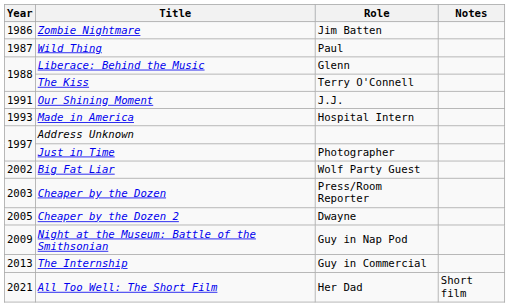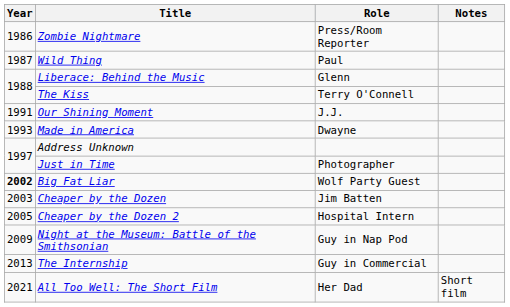 <table class="wikitable sortable">
 <tr style="background:#b0c4de; text-align:center;">
 <th>Year</th>
 <th>Title</th>
 <th>Role</th>
 <th class="unsortable">Notes</th>
 </tr>
 <tr>
 <td>1986</td>
 <td><em><a href='#'>Zombie Nightmare</a></em></td>
-<td>Jim Batten</td>
+<td>Press/Room Reporter</td>
 <td></td>
 </tr>
 <tr>
 <td>1987</td>
 <td><em><a href='#'>Wild Thing</a></em></td>
 <td>Paul</td>
 <td></td>
 </tr>
 <tr>
 <td rowspan=2>1988</td>
 <td><em><a href='#'>Liberace: Behind the Music</a></em></td>
 <td>Glenn</td>
 <td></td>
 </tr>
 <tr>
 <td data-sort-value="Kiss, The"><em><a href='#'>The Kiss</a></em></td>
 <td>Terry O'Connell</td>
 <td></td>
 </tr>
 <tr>
 <td>1991</td>
 <td><em><a href='#'>Our Shining Moment</a></em></td>
 <td>J.J.</td>
 <td></td>
 </tr>
 <tr>
 <td>1993</td>
 <td><em><a href='#'>Made in America</a></em></td>
-<td>Hospital Intern</td>
+<td>Dwayne</td>
 <td></td>
 </tr>
 <tr>
 <td rowspan="2">1997</td>
 <td><em>Address Unknown</em></td>
 <td></td>
 <td></td>
 </tr>
 <tr>
 <td><em><a href='#'>Just in Time</a></em></td>
 <td>Photographer</td>
 <td></td>
 </tr>
 <tr>
-<td>2002</td>
+<td><strong>2002</strong></td>
 <td><em><a href='#'>Big Fat Liar</a></em></td>
 <td>Wolf Party Guest</td>
 <td></td>
 </tr>
 <tr>
 <td>2003</td>
 <td><em><a href='#'>Cheaper by the Dozen</a></em></td>
-<td>Press/Room Reporter</td>
+<td>Jim Batten</td>
 <td></td>
 </tr>
 <tr>
 <td>2005</td>
 <td><em><a href='#'>Cheaper by the Dozen 2</a></em></td>
-<td>Dwayne</td>
+<td>Hospital Intern</td>
 <td></td>
 </tr>
 <tr>
 <td>2009</td>
 <td><em><a href='#'>Night at the Museum: Battle of the Smithsonian</a></em></td>
 <td>Guy in Nap Pod</td>
 <td></td>
 </tr>
 <tr>
 <td>2013</td>
 <td data-sort-value="Internship, The"><em><a href='#'>The Internship</a></em></td>
 <td>Guy in Commercial</td>
 <td></td>
 </tr>
 <tr>
 <td>2021</td>
 <td><em><a href='#'>All Too Well: The Short Film</a></em></td>
 <td>Her Dad</td>
 <td>Short film</td>
 </tr>
 </table>
